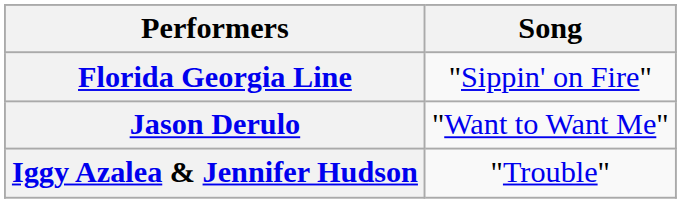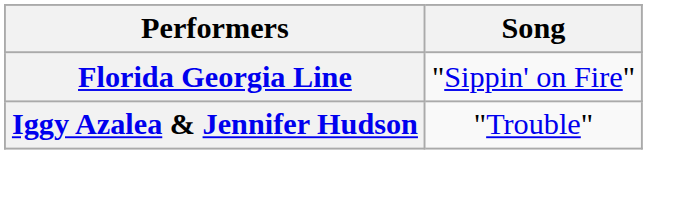 <table class="wikitable unsortable" style="text-align:center;">
 <tr>
 <th scope="col">Performers</th>
 <th scope="col">Song</th>
 </tr>
 <tr>
 <th scope="row"><a href='#'>Florida Georgia Line</a></th>
 <td>"<a href='#'>Sippin' on Fire</a>"</td>
 </tr>
 <tr>
-<th scope="row"><a href='#'>Jason Derulo</a></th>
-<td>"<a href='#'>Want to Want Me</a>"</td>
-</tr>
-<tr>
 <th scope="row"><a href='#'>Iggy Azalea</a> & <a href='#'>Jennifer Hudson</a></th>
 <td>"<a href='#'>Trouble</a>"</td>
 </tr>
 </table>
